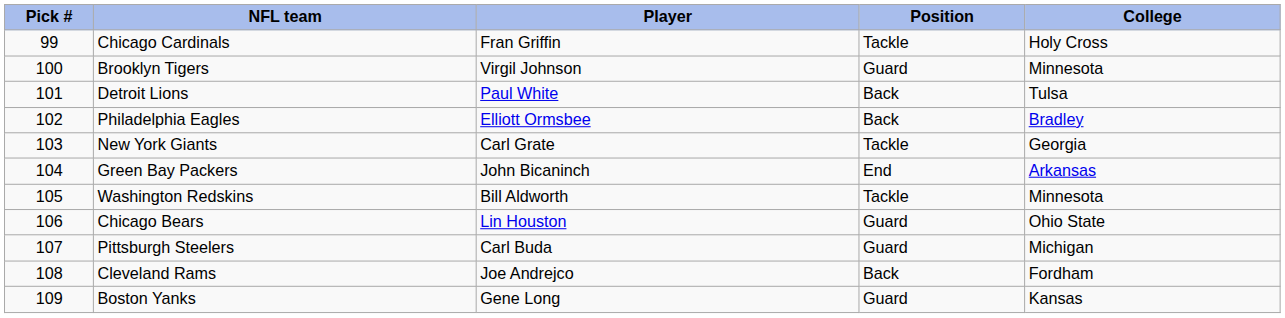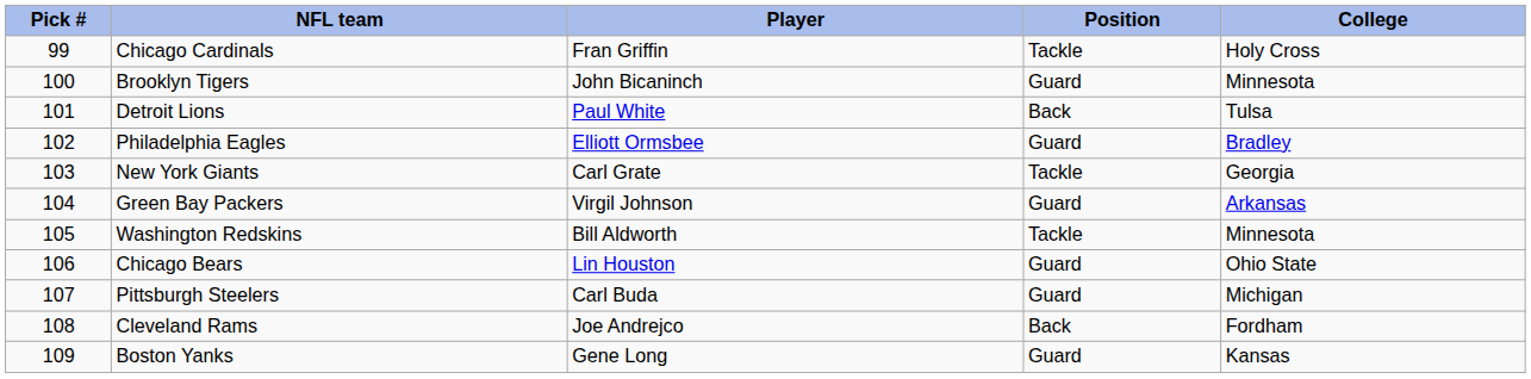 <table class="wikitable sortable sortable" style="width: 100%">
 <tr>
 <th style="background:#A8BDEC;" width=7%>Pick #</th>
 <th width=30% style="background:#A8BDEC;">NFL team</th>
 <th width=30% style="background:#A8BDEC;">Player</th>
 <th width=13% style="background:#A8BDEC;">Position</th>
 <th style="background:#A8BDEC;">College</th>
 </tr>
 <tr>
 <td align=center>99</td>
 <td>Chicago Cardinals</td>
 <td>Fran Griffin</td>
 <td>Tackle</td>
 <td>Holy Cross</td>
 </tr>
 <tr>
 <td align=center>100</td>
 <td>Brooklyn Tigers</td>
-<td>Virgil Johnson</td>
+<td>John Bicaninch</td>
 <td>Guard</td>
 <td>Minnesota</td>
 </tr>
 <tr>
 <td align=center>101</td>
 <td>Detroit Lions</td>
 <td><a href='#'>Paul White</a></td>
 <td>Back</td>
 <td>Tulsa</td>
 </tr>
 <tr>
 <td align=center>102</td>
 <td>Philadelphia Eagles</td>
 <td><a href='#'>Elliott Ormsbee</a></td>
-<td>Back</td>
+<td>Guard</td>
 <td><a href='#'>Bradley</a></td>
 </tr>
 <tr>
 <td align=center>103</td>
 <td>New York Giants</td>
 <td>Carl Grate</td>
 <td>Tackle</td>
 <td>Georgia</td>
 </tr>
 <tr>
 <td align=center>104</td>
 <td>Green Bay Packers</td>
-<td>John Bicaninch</td>
-<td>End</td>
+<td>Virgil Johnson</td>
+<td>Guard</td>
 <td><a href='#'>Arkansas</a></td>
 </tr>
 <tr>
 <td align=center>105</td>
 <td>Washington Redskins</td>
 <td>Bill Aldworth</td>
 <td>Tackle</td>
 <td>Minnesota</td>
 </tr>
 <tr>
 <td align=center>106</td>
 <td>Chicago Bears</td>
 <td><a href='#'>Lin Houston</a></td>
 <td>Guard</td>
 <td>Ohio State</td>
 </tr>
 <tr>
 <td align=center>107</td>
 <td>Pittsburgh Steelers</td>
 <td>Carl Buda</td>
 <td>Guard</td>
 <td>Michigan</td>
 </tr>
 <tr>
 <td align=center>108</td>
 <td>Cleveland Rams</td>
 <td>Joe Andrejco</td>
 <td>Back</td>
 <td>Fordham</td>
 </tr>
 <tr>
 <td align=center>109</td>
 <td>Boston Yanks</td>
 <td>Gene Long</td>
 <td>Guard</td>
 <td>Kansas</td>
 </tr>
 </table>
